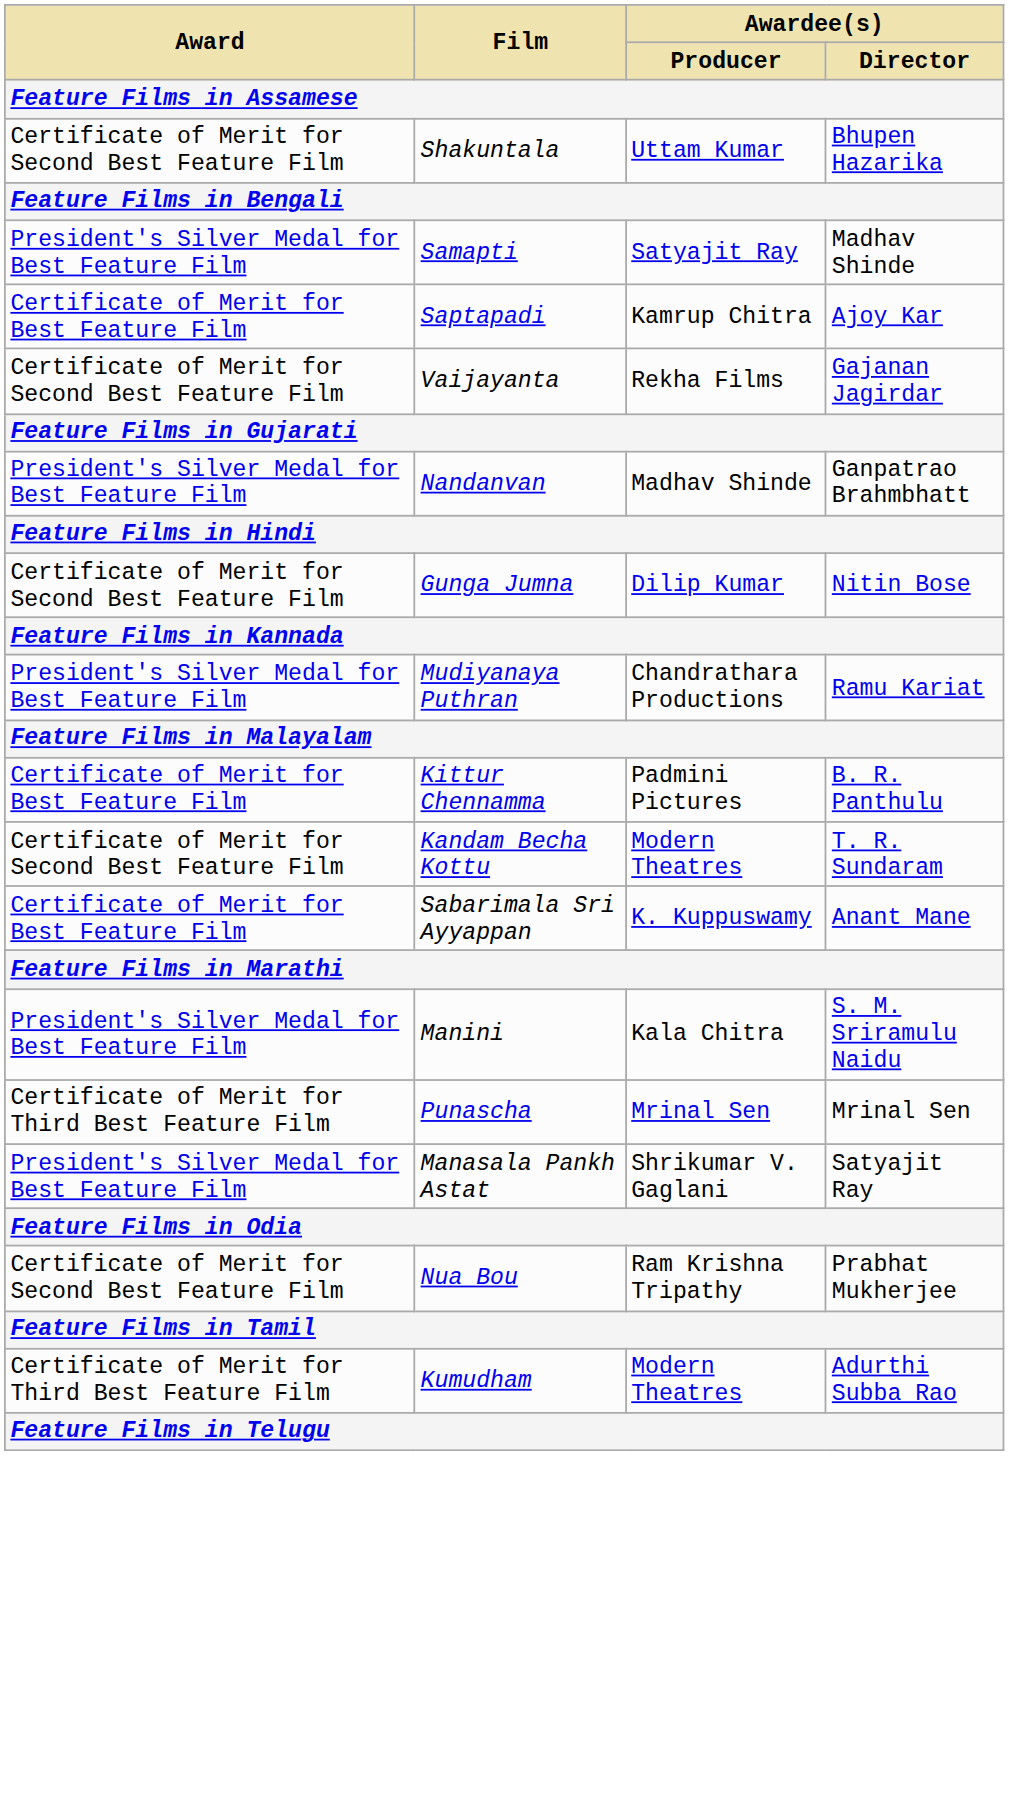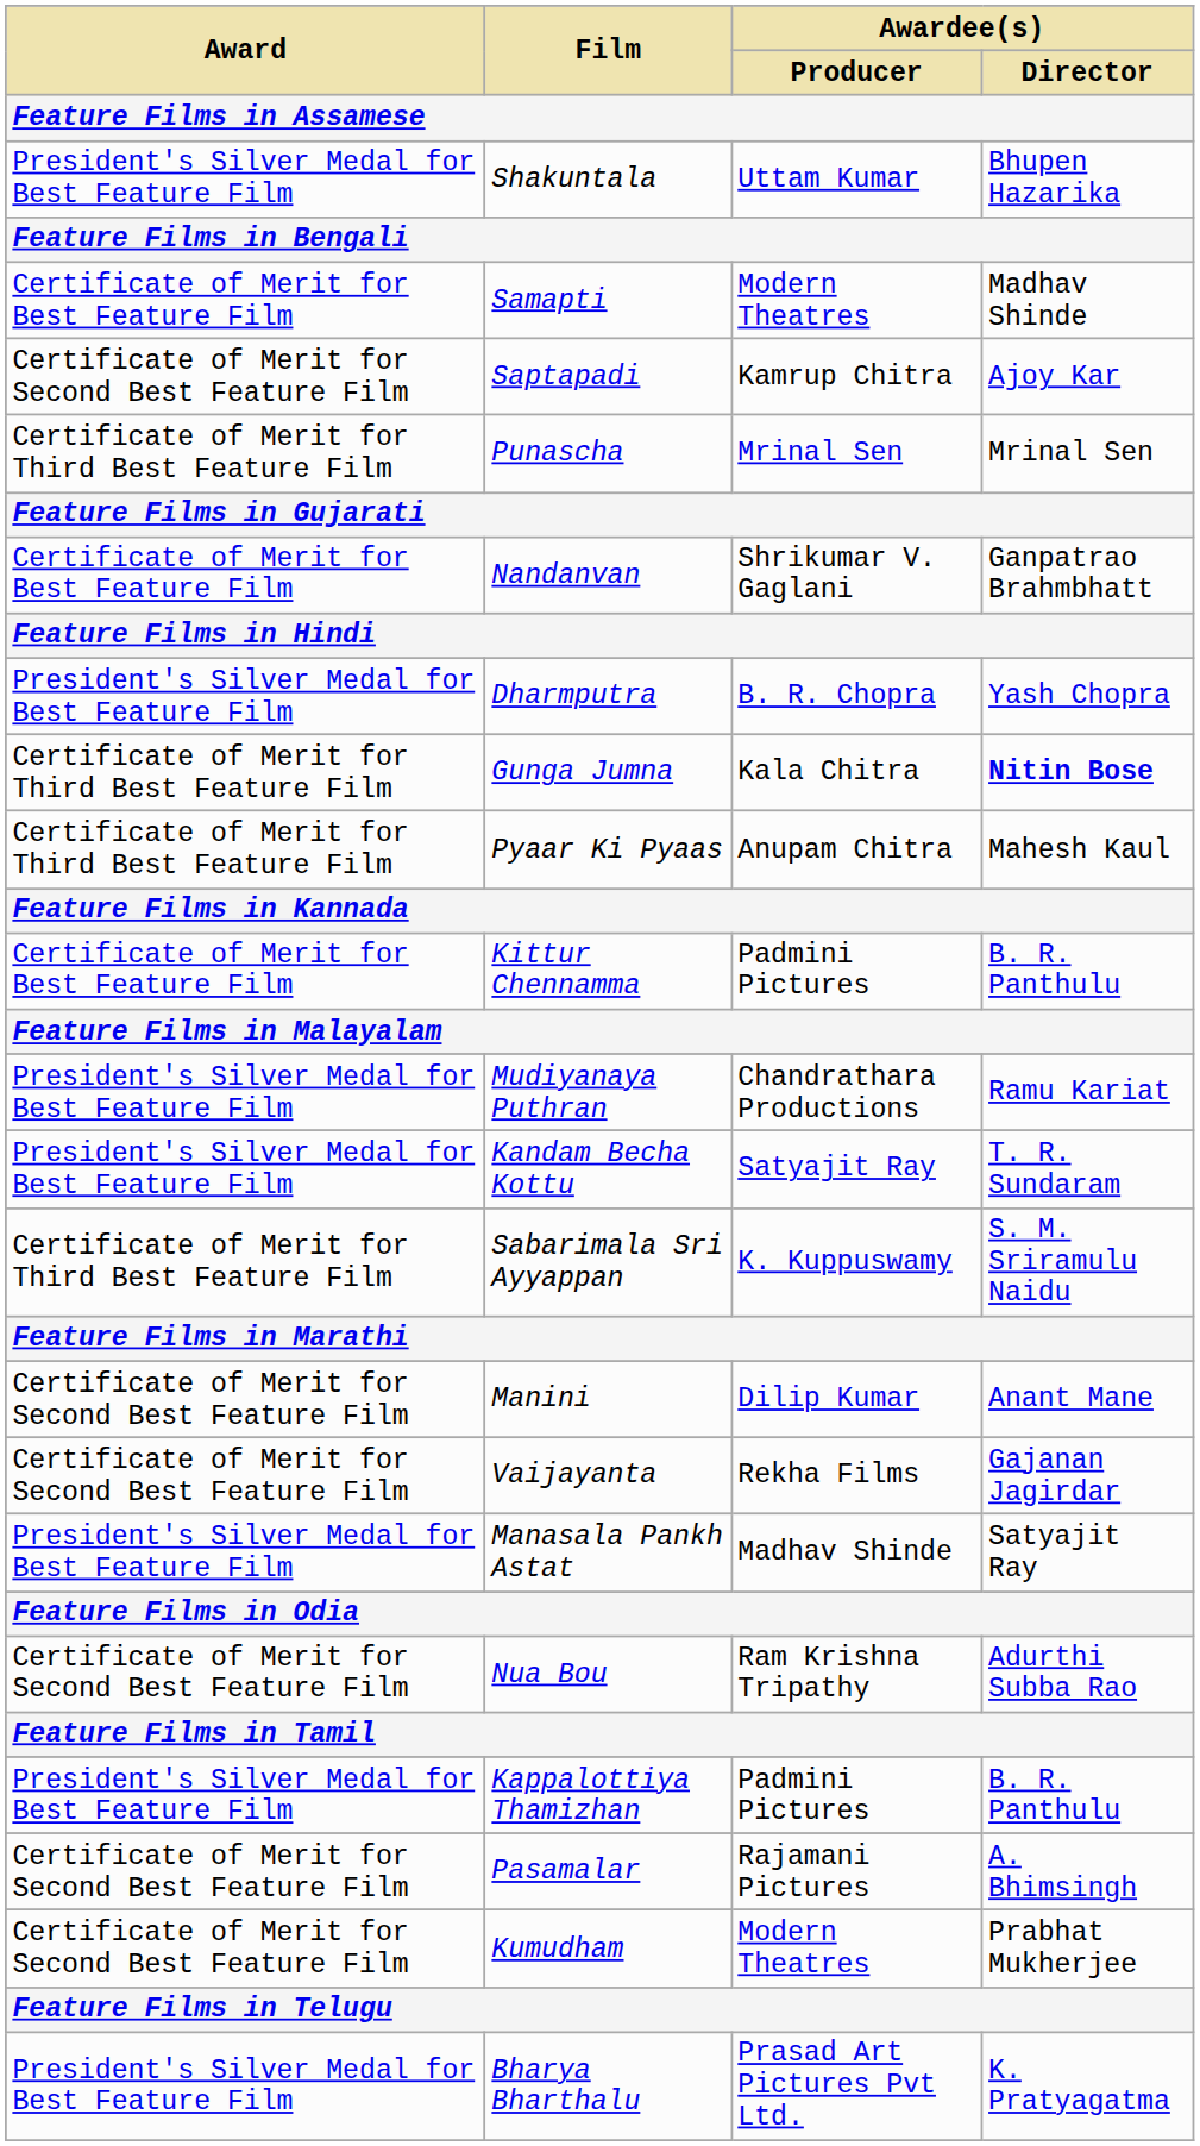 <table class="wikitable sortable" style="width:90%">
 <tr>
 <th scope="col" rowspan="2" style="background-color:#EFE4B0;width:37%">Award</th>
 <th scope="col" rowspan="2" style="background-color:#EFE4B0;width:19%">Film</th>
 <th scope="col" colspan="2" style="background-color:#EFE4B0;width:34%">Awardee(s)</th>
 </tr>
 <tr>
 <th scope="col" style="background-color:#EFE4B0;">Producer</th>
 <th scope="col" style="background-color:#EFE4B0;">Director</th>
 </tr>
 <tr style="background-color:#F4F4F4">
 <td colspan="4"><strong><em><a href='#'>Feature Films in Assamese</a></em></strong></td>
 </tr>
 <tr style="background-color:#FCFCFC">
-<td>Certificate of Merit for Second Best Feature Film</td>
+<td><a href='#'>President's Silver Medal for Best Feature Film</a></td>
 <td><em>Shakuntala</em></td>
 <td><a href='#'>Uttam Kumar</a></td>
 <td><a href='#'>Bhupen Hazarika</a></td>
 </tr>
 <tr style="background-color:#F4F4F4">
 <td colspan="4"><strong><em><a href='#'>Feature Films in Bengali</a></em></strong></td>
 </tr>
 <tr style="background-color:#FCFCFC">
-<td><a href='#'>President's Silver Medal for Best Feature Film</a></td>
+<td><a href='#'>Certificate of Merit for Best Feature Film</a></td>
 <td><em><a href='#'>Samapti</a></em></td>
-<td><a href='#'>Satyajit Ray</a></td>
+<td><a href='#'>Modern Theatres</a></td>
 <td>Madhav Shinde</td>
 </tr>
 <tr style="background-color:#FCFCFC">
-<td><a href='#'>Certificate of Merit for Best Feature Film</a></td>
+<td>Certificate of Merit for Second Best Feature Film</td>
 <td><em><a href='#'>Saptapadi</a></em></td>
 <td>Kamrup Chitra</td>
 <td><a href='#'>Ajoy Kar</a></td>
+</tr>
+<tr style="background-color:#FCFCFC">
+<td>Certificate of Merit for Third Best Feature Film</td>
+<td><em><a href='#'>Punascha</a></em></td>
+<td><a href='#'>Mrinal Sen</a></td>
+<td>Mrinal Sen</td>
+</tr>
+<tr style="background-color:#F4F4F4">
+<td colspan="4"><strong><em><a href='#'>Feature Films in Gujarati</a></em></strong></td>
+</tr>
+<tr style="background-color:#FCFCFC">
+<td><a href='#'>Certificate of Merit for Best Feature Film</a></td>
+<td><em><a href='#'>Nandanvan</a></em></td>
+<td>Shrikumar V. Gaglani</td>
+<td>Ganpatrao Brahmbhatt</td>
+</tr>
+<tr style="background-color:#F4F4F4">
+<td colspan="4"><strong><em><a href='#'>Feature Films in Hindi</a></em></strong></td>
+</tr>
+<tr style="background-color:#FCFCFC">
+<td><a href='#'>President's Silver Medal for Best Feature Film</a></td>
+<td><em><a href='#'>Dharmputra</a></em></td>
+<td><a href='#'>B. R. Chopra</a></td>
+<td><a href='#'>Yash Chopra</a></td>
+</tr>
+<tr style="background-color:#FCFCFC">
+<td>Certificate of Merit for Third Best Feature Film</td>
+<td><em><a href='#'>Gunga Jumna</a></em></td>
+<td>Kala Chitra</td>
+<td><strong><a href='#'>Nitin Bose</a></strong></td>
+</tr>
+<tr style="background-color:#FCFCFC">
+<td>Certificate of Merit for Third Best Feature Film</td>
+<td><em>Pyaar Ki Pyaas</em></td>
+<td>Anupam Chitra</td>
+<td>Mahesh Kaul</td>
+</tr>
+<tr style="background-color:#F4F4F4">
+<td colspan="4"><strong><em><a href='#'>Feature Films in Kannada</a></em></strong></td>
+</tr>
+<tr style="background-color:#FCFCFC">
+<td><a href='#'>Certificate of Merit for Best Feature Film</a></td>
+<td><em><a href='#'>Kittur Chennamma</a></em></td>
+<td>Padmini Pictures</td>
+<td><a href='#'>B. R. Panthulu</a></td>
+</tr>
+<tr style="background-color:#F4F4F4">
+<td colspan="4"><strong><em><a href='#'>Feature Films in Malayalam</a></em></strong></td>
+</tr>
+<tr style="background-color:#FCFCFC">
+<td><a href='#'>President's Silver Medal for Best Feature Film</a></td>
+<td><em><a href='#'>Mudiyanaya Puthran</a></em></td>
+<td>Chandrathara Productions</td>
+<td><a href='#'>Ramu Kariat</a></td>
+</tr>
+<tr style="background-color:#FCFCFC">
+<td><a href='#'>President's Silver Medal for Best Feature Film</a></td>
+<td><em><a href='#'>Kandam Becha Kottu</a></em></td>
+<td><a href='#'>Satyajit Ray</a></td>
+<td><a href='#'>T. R. Sundaram</a></td>
+</tr>
+<tr style="background-color:#FCFCFC">
+<td>Certificate of Merit for Third Best Feature Film</td>
+<td><em>Sabarimala Sri Ayyappan</em></td>
+<td><a href='#'>K. Kuppuswamy</a></td>
+<td><a href='#'>S. M. Sriramulu Naidu</a></td>
+</tr>
+<tr style="background-color:#F4F4F4">
+<td colspan="4"><strong><em><a href='#'>Feature Films in Marathi</a></em></strong></td>
+</tr>
+<tr style="background-color:#FCFCFC">
+<td>Certificate of Merit for Second Best Feature Film</td>
+<td><em>Manini</em></td>
+<td><a href='#'>Dilip Kumar</a></td>
+<td><a href='#'>Anant Mane</a></td>
 </tr>
 <tr style="background-color:#FCFCFC">
 <td>Certificate of Merit for Second Best Feature Film</td>
 <td><em>Vaijayanta</em></td>
 <td>Rekha Films</td>
 <td><a href='#'>Gajanan Jagirdar</a></td>
 </tr>
-<tr style="background-color:#F4F4F4">
-<td colspan="4"><strong><em><a href='#'>Feature Films in Gujarati</a></em></strong></td>
-</tr>
-<tr style="background-color:#FCFCFC">
-<td><a href='#'>President's Silver Medal for Best Feature Film</a></td>
-<td><em><a href='#'>Nandanvan</a></em></td>
-<td>Madhav Shinde</td>
-<td>Ganpatrao Brahmbhatt</td>
-</tr>
-<tr style="background-color:#F4F4F4">
-<td colspan="4"><strong><em><a href='#'>Feature Films in Hindi</a></em></strong></td>
-</tr>
-<tr style="background-color:#FCFCFC">
-<td>Certificate of Merit for Second Best Feature Film</td>
-<td><em><a href='#'>Gunga Jumna</a></em></td>
-<td><a href='#'>Dilip Kumar</a></td>
-<td><a href='#'>Nitin Bose</a></td>
-</tr>
-<tr style="background-color:#F4F4F4">
-<td colspan="4"><strong><em><a href='#'>Feature Films in Kannada</a></em></strong></td>
-</tr>
-<tr style="background-color:#FCFCFC">
-<td><a href='#'>President's Silver Medal for Best Feature Film</a></td>
-<td><em><a href='#'>Mudiyanaya Puthran</a></em></td>
-<td>Chandrathara Productions</td>
-<td><a href='#'>Ramu Kariat</a></td>
-</tr>
-<tr style="background-color:#F4F4F4">
-<td colspan="4"><strong><em><a href='#'>Feature Films in Malayalam</a></em></strong></td>
-</tr>
-<tr style="background-color:#FCFCFC">
-<td><a href='#'>Certificate of Merit for Best Feature Film</a></td>
-<td><em><a href='#'>Kittur Chennamma</a></em></td>
-<td>Padmini Pictures</td>
-<td><a href='#'>B. R. Panthulu</a></td>
-</tr>
-<tr style="background-color:#FCFCFC">
-<td>Certificate of Merit for Second Best Feature Film</td>
-<td><em><a href='#'>Kandam Becha Kottu</a></em></td>
-<td><a href='#'>Modern Theatres</a></td>
-<td><a href='#'>T. R. Sundaram</a></td>
-</tr>
-<tr style="background-color:#FCFCFC">
-<td><a href='#'>Certificate of Merit for Best Feature Film</a></td>
-<td><em>Sabarimala Sri Ayyappan</em></td>
-<td><a href='#'>K. Kuppuswamy</a></td>
-<td><a href='#'>Anant Mane</a></td>
-</tr>
-<tr style="background-color:#F4F4F4">
-<td colspan="4"><strong><em><a href='#'>Feature Films in Marathi</a></em></strong></td>
-</tr>
-<tr style="background-color:#FCFCFC">
-<td><a href='#'>President's Silver Medal for Best Feature Film</a></td>
-<td><em>Manini</em></td>
-<td>Kala Chitra</td>
-<td><a href='#'>S. M. Sriramulu Naidu</a></td>
-</tr>
-<tr style="background-color:#FCFCFC">
-<td>Certificate of Merit for Third Best Feature Film</td>
-<td><em><a href='#'>Punascha</a></em></td>
-<td><a href='#'>Mrinal Sen</a></td>
-<td>Mrinal Sen</td>
-</tr>
 <tr style="background-color:#FCFCFC">
 <td><a href='#'>President's Silver Medal for Best Feature Film</a></td>
 <td><em>Manasala Pankh Astat</em></td>
-<td>Shrikumar V. Gaglani</td>
+<td>Madhav Shinde</td>
 <td>Satyajit Ray</td>
 </tr>
 <tr style="background-color:#F4F4F4">
 <td colspan="4"><strong><em><a href='#'>Feature Films in Odia</a></em></strong></td>
 </tr>
 <tr style="background-color:#FCFCFC">
 <td>Certificate of Merit for Second Best Feature Film</td>
 <td><em><a href='#'>Nua Bou</a></em></td>
 <td>Ram Krishna Tripathy</td>
-<td>Prabhat Mukherjee</td>
+<td><a href='#'>Adurthi Subba Rao</a></td>
 </tr>
 <tr style="background-color:#F4F4F4">
 <td colspan="4"><strong><em><a href='#'>Feature Films in Tamil</a></em></strong></td>
 </tr>
 <tr style="background-color:#FCFCFC">
-<td>Certificate of Merit for Third Best Feature Film</td>
+<td><a href='#'>President's Silver Medal for Best Feature Film</a></td>
+<td><em><a href='#'>Kappalottiya Thamizhan</a></em></td>
+<td>Padmini Pictures</td>
+<td><a href='#'>B. R. Panthulu</a></td>
+</tr>
+<tr style="background-color:#FCFCFC">
+<td>Certificate of Merit for Second Best Feature Film</td>
+<td><em><a href='#'>Pasamalar</a></em></td>
+<td>Rajamani Pictures</td>
+<td><a href='#'>A. Bhimsingh</a></td>
+</tr>
+<tr style="background-color:#FCFCFC">
+<td>Certificate of Merit for Second Best Feature Film</td>
 <td><em><a href='#'>Kumudham</a></em></td>
 <td><a href='#'>Modern Theatres</a></td>
-<td><a href='#'>Adurthi Subba Rao</a></td>
+<td>Prabhat Mukherjee</td>
 </tr>
 <tr style="background-color:#F4F4F4">
 <td colspan="4"><strong><em><a href='#'>Feature Films in Telugu</a></em></strong></td>
 </tr>
+<tr style="background-color:#FCFCFC">
+<td><a href='#'>President's Silver Medal for Best Feature Film</a></td>
+<td><em><a href='#'>Bharya Bharthalu</a></em></td>
+<td><a href='#'>Prasad Art Pictures Pvt Ltd.</a></td>
+<td><a href='#'>K. Pratyagatma</a></td>
+</tr>
 </table>
